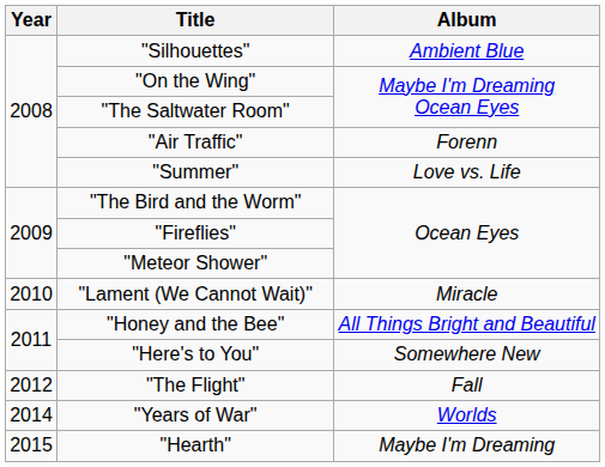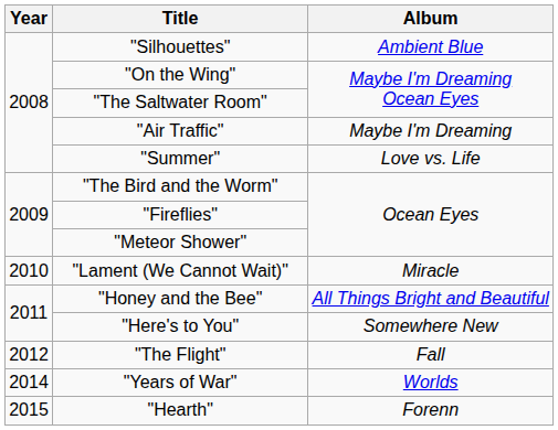 <table class="wikitable plainrowheaders" style="text-align:center;">
 <tr>
 <th scope="col">Year</th>
 <th scope="col" style="width:14em;">Title</th>
 <th scope="col">Album</th>
 </tr>
 <tr>
 <td rowspan="5">2008</td>
 <td>"Silhouettes"<br></td>
 <td><em><a href='#'>Ambient Blue</a></em></td>
 </tr>
 <tr>
 <td>"On the Wing"<br></td>
 <td rowspan="2"><em><a href='#'>Maybe I'm Dreaming</a></em><br><em><a href='#'>Ocean Eyes</a></em></td>
 </tr>
 <tr>
 <td>"The Saltwater Room"<br></td>
 </tr>
 <tr>
 <td>"Air Traffic"<br></td>
-<td><em>Forenn</em></td>
+<td><em>Maybe I'm Dreaming</em></td>
 </tr>
 <tr>
 <td>"Summer"<br></td>
 <td><em>Love vs. Life</em></td>
 </tr>
 <tr>
 <td rowspan="3">2009</td>
 <td>"The Bird and the Worm"  <br></td>
 <td rowspan="3"><em>Ocean Eyes</em></td>
 </tr>
 <tr>
 <td>"Fireflies"  <br></td>
 </tr>
 <tr>
 <td>"Meteor Shower"<br></td>
 </tr>
 <tr>
 <td>2010</td>
 <td>"Lament (We Cannot Wait)"<br></td>
 <td><em>Miracle</em></td>
 </tr>
 <tr>
 <td rowspan="2">2011</td>
 <td>"Honey and the Bee"<br></td>
 <td><em><a href='#'>All Things Bright and Beautiful</a></em></td>
 </tr>
 <tr>
 <td>"Here's to You"<br></td>
 <td><em>Somewhere New</em></td>
 </tr>
 <tr>
 <td>2012</td>
 <td>"The Flight"<br></td>
 <td><em>Fall</em></td>
 </tr>
 <tr>
 <td>2014</td>
 <td>"Years of War"<br></td>
 <td><em><a href='#'>Worlds</a></em></td>
 </tr>
 <tr>
 <td>2015</td>
 <td>"Hearth"<br></td>
-<td><em>Maybe I'm Dreaming</em></td>
+<td><em>Forenn</em></td>
 </tr>
 </table>
